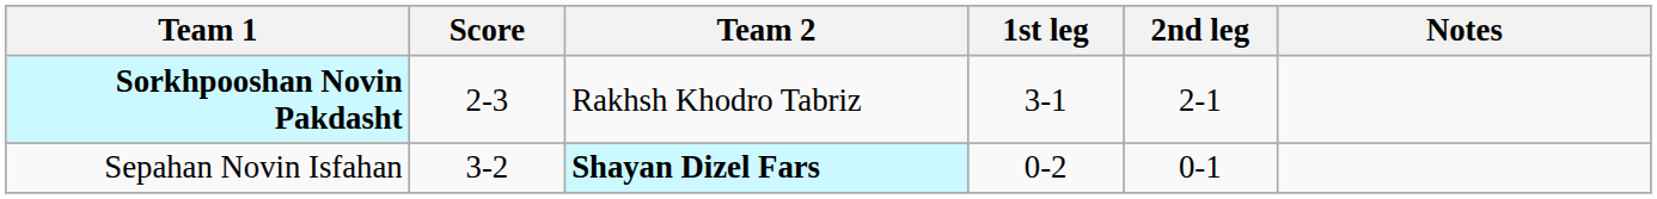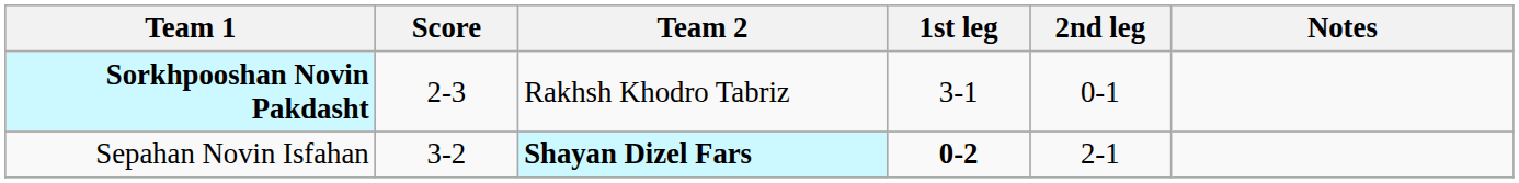 <table class="wikitable" style="text-align:center">
 <tr>
 <th width=195>Team 1</th>
 <th width=70>Score</th>
 <th width=195>Team 2</th>
 <th width=70>1st leg</th>
 <th width=70>2nd leg</th>
 <th width=180>Notes</th>
 </tr>
 <tr>
 <td style="background:#ccf9ff; text-align:right;"><strong>Sorkhpooshan Novin Pakdasht</strong></td>
 <td>2-3</td>
 <td align="left">Rakhsh Khodro Tabriz</td>
 <td>3-1</td>
-<td>2-1</td>
+<td>0-1</td>
 <td></td>
 </tr>
 <tr>
 <td align="right">Sepahan Novin Isfahan</td>
 <td>3-2</td>
 <td style="background:#ccf9ff; text-align:left;"><strong>Shayan Dizel Fars</strong></td>
-<td>0-2</td>
-<td>0-1</td>
+<td><strong>0-2</strong></td>
+<td>2-1</td>
 <td></td>
 </tr>
 </table>
